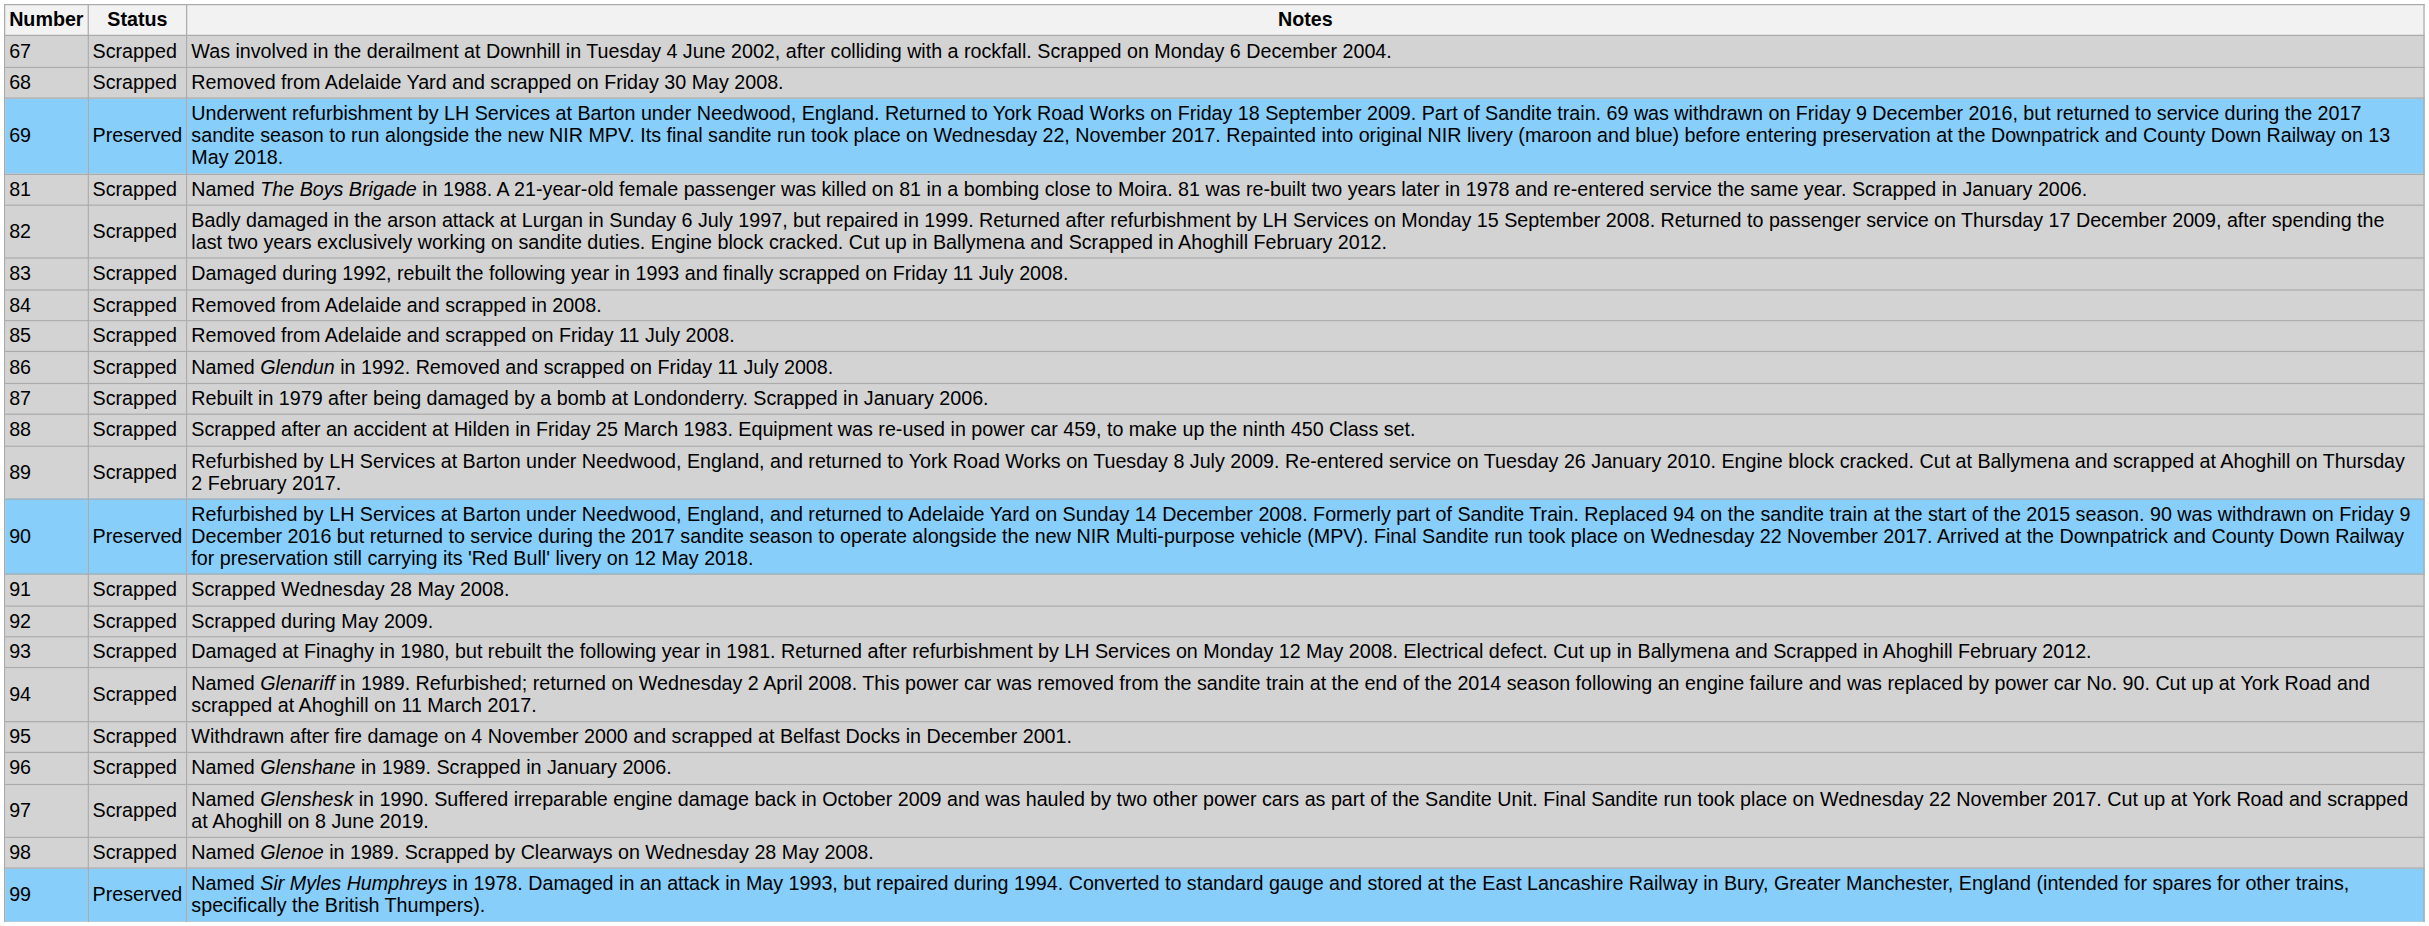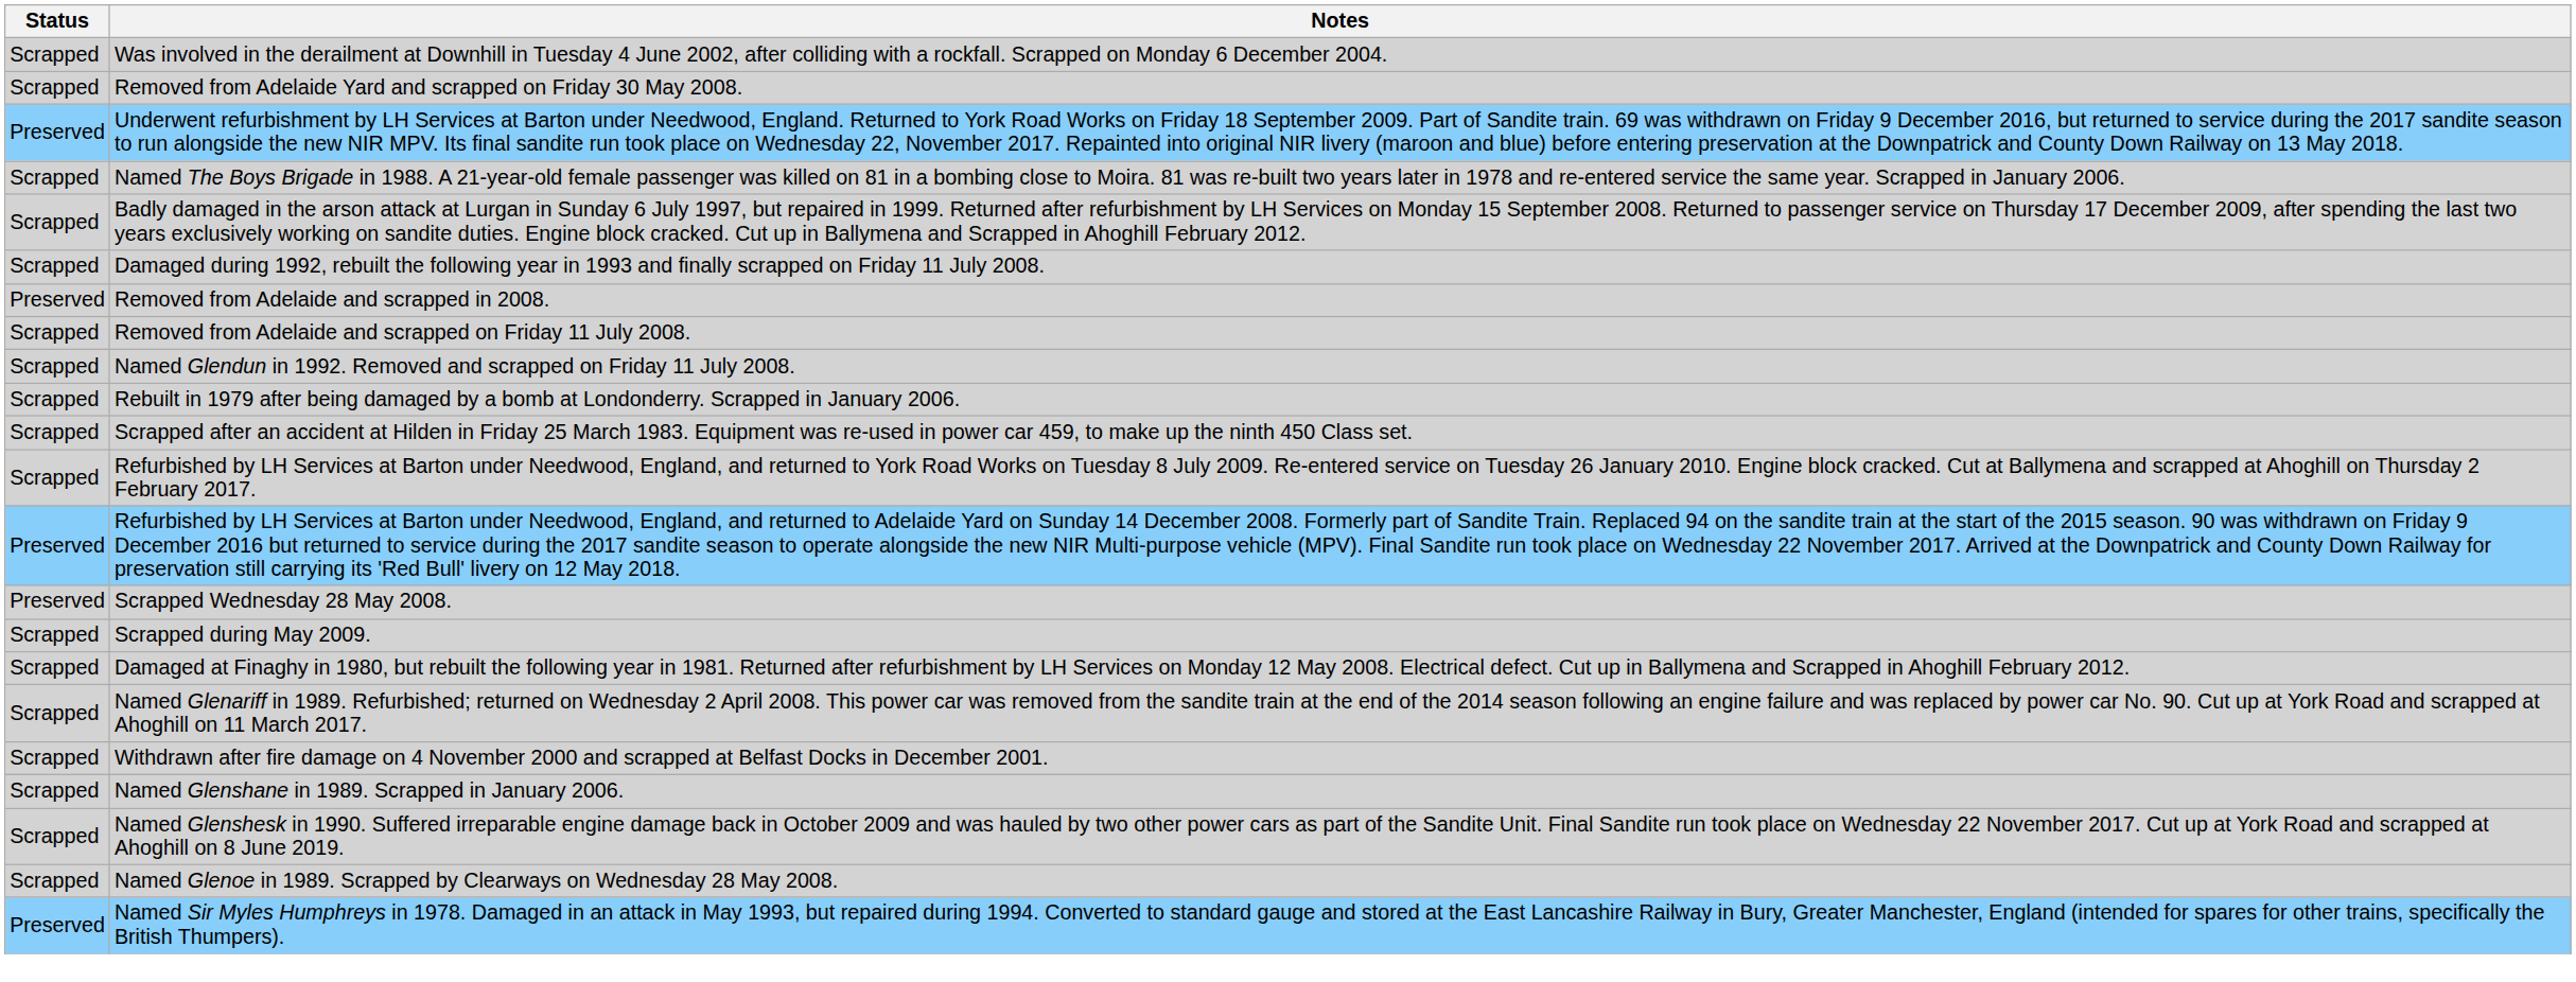 <table class="wikitable mw-collapsible mw-collapsed">
 <tr>
-<th>Number</th>
 <th>Status</th>
 <th>Notes</th>
 </tr>
 <tr bgcolor=lightgrey>
-<td>67</td>
 <td>Scrapped</td>
 <td>Was involved in the derailment at Downhill in Tuesday 4 June 2002, after colliding with a rockfall. Scrapped on Monday 6 December 2004.</td>
 </tr>
 <tr bgcolor=lightgrey>
-<td>68</td>
 <td>Scrapped</td>
 <td>Removed from Adelaide Yard and scrapped on Friday 30 May 2008.</td>
 </tr>
 <tr bgcolor=lightskyblue>
-<td>69</td>
 <td>Preserved</td>
 <td>Underwent refurbishment by LH Services at Barton under Needwood, England. Returned to York Road Works on Friday 18 September 2009. Part of Sandite train. 69 was withdrawn on Friday 9 December 2016, but returned to service during the 2017 sandite season to run alongside the new NIR MPV. Its final sandite run took place on Wednesday 22, November 2017. Repainted into original NIR livery (maroon and blue) before entering preservation at the Downpatrick and County Down Railway on 13 May 2018.</td>
 </tr>
 <tr bgcolor=lightgrey>
-<td>81</td>
 <td>Scrapped</td>
 <td>Named <em>The Boys Brigade</em> in 1988. A 21-year-old female passenger was killed on 81 in a bombing close to Moira. 81 was re-built two years later in 1978 and re-entered service the same year. Scrapped in January 2006.</td>
 </tr>
 <tr bgcolor=lightgrey>
-<td>82</td>
 <td>Scrapped</td>
 <td>Badly damaged in the arson attack at Lurgan in Sunday 6 July 1997, but repaired in 1999. Returned after refurbishment by LH Services on Monday 15 September 2008. Returned to passenger service on Thursday 17 December 2009, after spending the last two years exclusively working on sandite duties. Engine block cracked. Cut up in Ballymena and Scrapped in Ahoghill February 2012.</td>
 </tr>
 <tr bgcolor=lightgrey>
-<td>83</td>
 <td>Scrapped</td>
 <td>Damaged during 1992, rebuilt the following year in 1993 and finally scrapped on Friday 11 July 2008.</td>
 </tr>
 <tr bgcolor=lightgrey>
-<td>84</td>
-<td>Scrapped</td>
+<td>Preserved</td>
 <td>Removed from Adelaide and scrapped in 2008.</td>
 </tr>
 <tr bgcolor=lightgrey>
-<td>85</td>
 <td>Scrapped</td>
 <td>Removed from Adelaide and scrapped on Friday 11 July 2008.</td>
 </tr>
 <tr bgcolor=lightgrey>
-<td>86</td>
 <td>Scrapped</td>
 <td>Named <em>Glendun</em> in 1992. Removed and scrapped on Friday 11 July 2008.</td>
 </tr>
 <tr bgcolor=lightgrey>
-<td>87</td>
 <td>Scrapped</td>
 <td>Rebuilt in 1979 after being damaged by a bomb at Londonderry. Scrapped in January 2006.</td>
 </tr>
 <tr bgcolor=lightgrey>
-<td>88</td>
 <td>Scrapped</td>
 <td>Scrapped after an accident at Hilden in Friday 25 March 1983. Equipment was re-used in power car 459, to make up the ninth 450 Class set.</td>
 </tr>
 <tr bgcolor=lightgrey>
-<td>89</td>
 <td>Scrapped</td>
 <td>Refurbished by LH Services at Barton under Needwood, England, and returned to York Road Works on Tuesday 8 July 2009. Re-entered service on Tuesday 26 January 2010. Engine block cracked. Cut at Ballymena and scrapped at Ahoghill on Thursday 2 February 2017.</td>
 </tr>
 <tr bgcolor=lightskyblue>
-<td>90</td>
 <td>Preserved</td>
 <td>Refurbished by LH Services at Barton under Needwood, England, and returned to Adelaide Yard on Sunday 14 December 2008. Formerly part of Sandite Train. Replaced 94 on the sandite train at the start of the 2015 season. 90 was withdrawn on Friday 9 December 2016 but returned to service during the 2017 sandite season to operate alongside the new NIR Multi-purpose vehicle (MPV). Final Sandite run took place on Wednesday 22 November 2017. Arrived at the Downpatrick and County Down Railway for preservation still carrying its 'Red Bull' livery on 12 May 2018.</td>
 </tr>
 <tr bgcolor=lightgrey>
-<td>91</td>
-<td>Scrapped</td>
+<td>Preserved</td>
 <td>Scrapped Wednesday 28 May 2008.</td>
 </tr>
 <tr bgcolor=lightgrey>
-<td>92</td>
 <td>Scrapped</td>
 <td>Scrapped during May 2009.</td>
 </tr>
 <tr bgcolor=lightgrey>
-<td>93</td>
 <td>Scrapped</td>
 <td>Damaged at Finaghy in 1980, but rebuilt the following year in 1981.  Returned after refurbishment by LH Services on Monday 12 May 2008. Electrical defect. Cut up in Ballymena and Scrapped in Ahoghill February 2012.</td>
 </tr>
 <tr bgcolor=lightgrey>
-<td>94</td>
 <td>Scrapped</td>
 <td>Named <em>Glenariff</em> in 1989. Refurbished; returned on Wednesday 2 April 2008. This power car was removed from the sandite train at the end of the 2014 season following an engine failure and was replaced by power car No. 90. Cut up at York Road and scrapped at Ahoghill on 11 March 2017.</td>
 </tr>
 <tr bgcolor=lightgrey>
-<td>95</td>
 <td>Scrapped</td>
 <td>Withdrawn after fire damage on 4 November 2000 and scrapped at Belfast Docks in December 2001.</td>
 </tr>
 <tr bgcolor=lightgrey>
-<td>96</td>
 <td>Scrapped</td>
 <td>Named <em>Glenshane</em> in 1989. Scrapped in January 2006.</td>
 </tr>
 <tr bgcolor=lightgrey>
-<td>97</td>
 <td>Scrapped</td>
 <td>Named <em>Glenshesk</em> in 1990. Suffered irreparable engine damage back in October 2009 and was hauled by two other power cars as part of the Sandite Unit. Final Sandite run took place on Wednesday 22 November 2017. Cut up at York Road and scrapped at Ahoghill on 8 June 2019.</td>
 </tr>
 <tr bgcolor=lightgrey>
-<td>98</td>
 <td>Scrapped</td>
 <td>Named <em>Glenoe</em> in 1989. Scrapped by Clearways on Wednesday 28 May 2008.</td>
 </tr>
 <tr bgcolor=lightskyblue>
-<td>99</td>
 <td>Preserved</td>
 <td>Named <em>Sir Myles Humphreys</em> in 1978. Damaged in an attack in May 1993, but repaired during 1994. Converted to standard gauge and stored at the East Lancashire Railway in Bury, Greater Manchester, England (intended for spares for other trains, specifically the British Thumpers).</td>
 </tr>
 </table>
